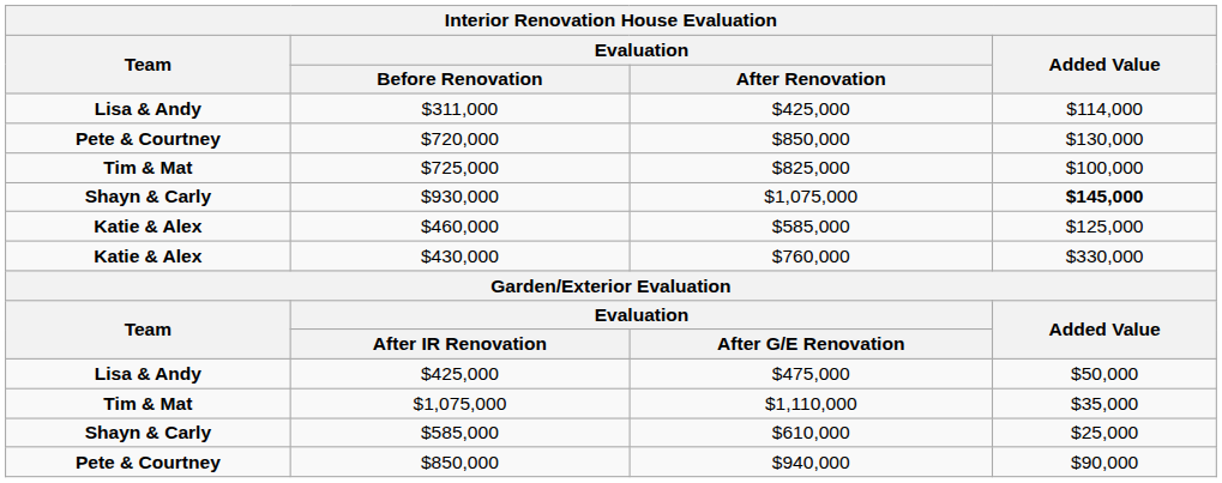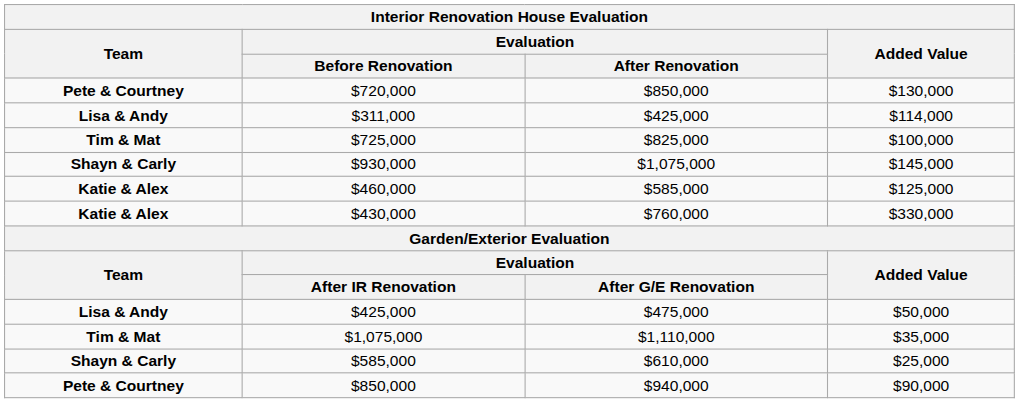 <table class="wikitable plainrowheaders" style="text-align:center; font-size:90%; width:65em;">
 <tr>
 <th colspan="4">Interior Renovation House Evaluation</th>
 </tr>
 <tr>
 <th rowspan="2">Team</th>
 <th colspan="2">Evaluation</th>
 <th rowspan="2">Added Value</th>
 </tr>
 <tr>
 <th>Before Renovation</th>
 <th>After Renovation</th>
 </tr>
 <tr>
+<td><strong>Pete & Courtney</strong></td>
+<td>$720,000</td>
+<td>$850,000</td>
+<td>$130,000</td>
+</tr>
+<tr>
 <td><strong>Lisa & Andy</strong></td>
 <td>$311,000</td>
 <td>$425,000</td>
 <td>$114,000</td>
-</tr>
-<tr>
-<td><strong>Pete & Courtney</strong></td>
-<td>$720,000</td>
-<td>$850,000</td>
-<td>$130,000</td>
 </tr>
 <tr>
 <td><strong>Tim & Mat</strong></td>
 <td>$725,000</td>
 <td>$825,000</td>
 <td>$100,000</td>
 </tr>
 <tr>
 <td><strong>Shayn & Carly</strong></td>
 <td>$930,000</td>
 <td>$1,075,000</td>
-<td><strong>$145,000</strong></td>
+<td>$145,000</td>
 </tr>
 <tr>
 <td><strong>Katie & Alex</strong></td>
 <td>$460,000</td>
 <td>$585,000</td>
 <td>$125,000</td>
 </tr>
 <tr>
 <td><strong>Katie & Alex</strong></td>
 <td>$430,000</td>
 <td>$760,000</td>
 <td>$330,000</td>
 </tr>
 <tr>
 <th colspan="4">Garden/Exterior Evaluation</th>
 </tr>
 <tr>
 <th rowspan="2">Team</th>
 <th colspan="2">Evaluation</th>
 <th rowspan="2">Added Value</th>
 </tr>
 <tr>
 <th>After IR Renovation</th>
 <th>After G/E Renovation</th>
 </tr>
 <tr>
 <td><strong>Lisa & Andy</strong></td>
 <td>$425,000</td>
 <td>$475,000</td>
 <td>$50,000</td>
 </tr>
 <tr>
 <td><strong>Tim & Mat</strong></td>
 <td>$1,075,000</td>
 <td>$1,110,000</td>
 <td>$35,000</td>
 </tr>
 <tr>
 <td><strong>Shayn & Carly</strong></td>
 <td>$585,000</td>
 <td>$610,000</td>
 <td>$25,000</td>
 </tr>
 <tr>
 <td><strong>Pete & Courtney</strong></td>
 <td>$850,000</td>
 <td>$940,000</td>
 <td>$90,000</td>
 </tr>
 </table>
